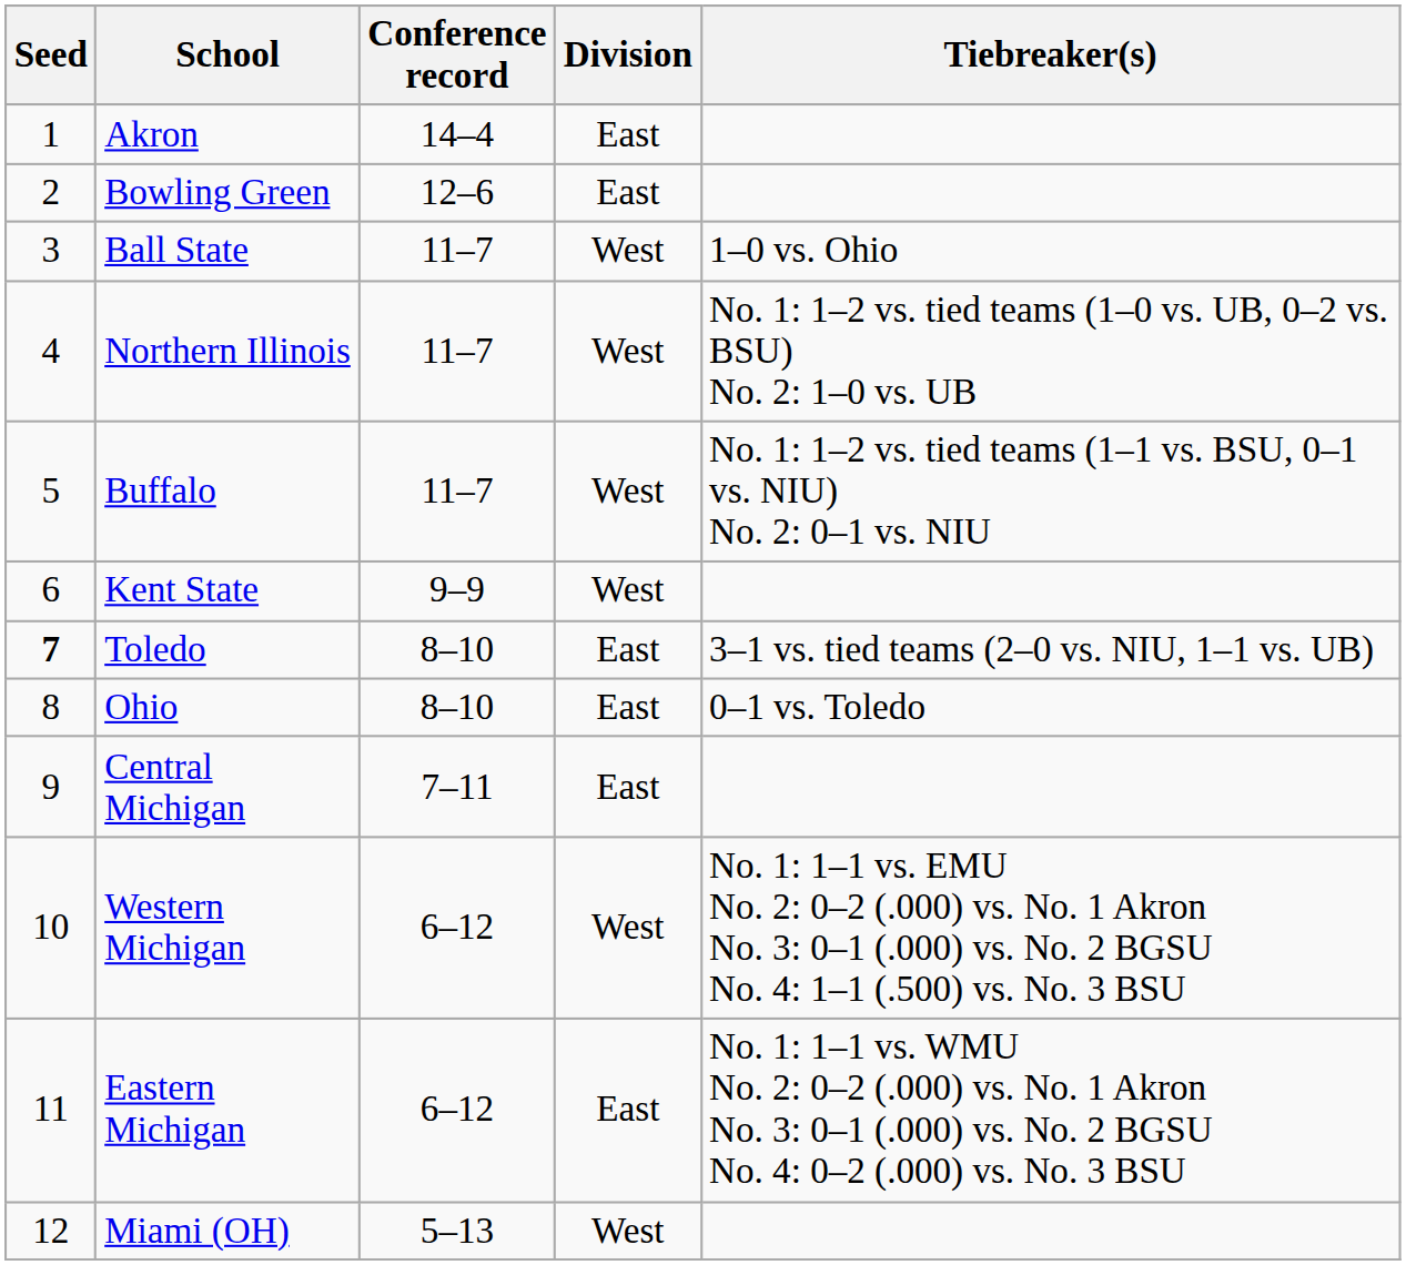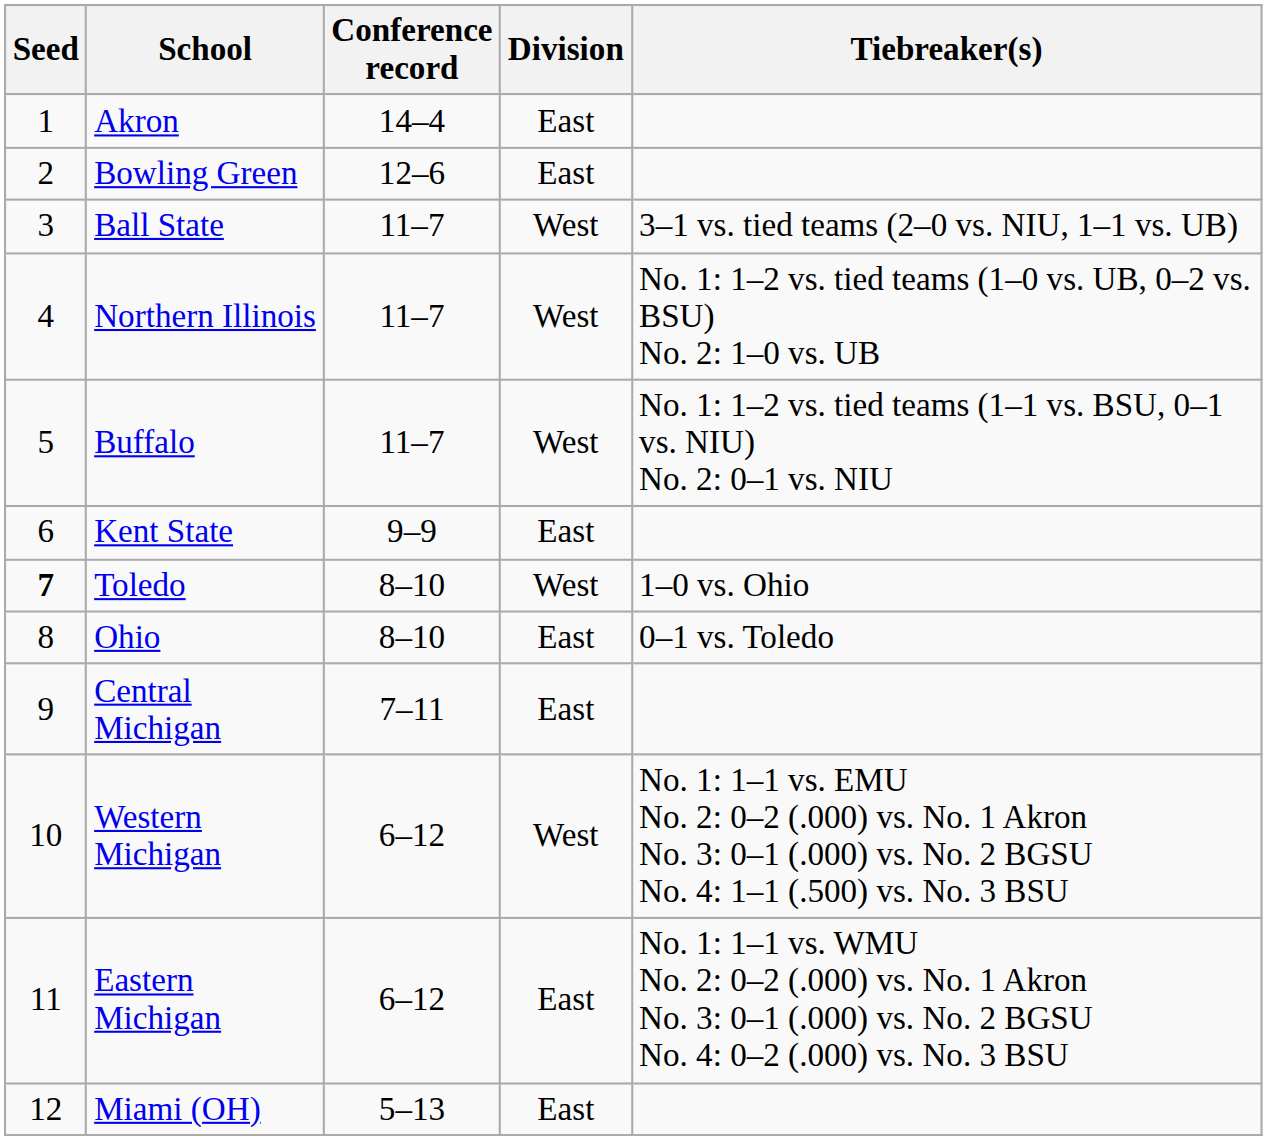 <table class="wikitable" style="text-align:center">
 <tr>
 <th>Seed</th>
 <th>School</th>
 <th>Conference<br>record</th>
 <th>Division</th>
 <th>Tiebreaker(s)</th>
 </tr>
 <tr>
 <td>1</td>
 <td align=left><a href='#'>Akron</a></td>
 <td>14–4</td>
 <td>East</td>
 <td></td>
 </tr>
 <tr>
 <td>2</td>
 <td align=left><a href='#'>Bowling Green</a></td>
 <td>12–6</td>
 <td>East</td>
 <td></td>
 </tr>
 <tr>
 <td>3</td>
 <td align=left><a href='#'>Ball State</a></td>
 <td>11–7</td>
 <td>West</td>
-<td align=left>1–0 vs. Ohio</td>
+<td align=left>3–1 vs. tied teams (2–0 vs. NIU, 1–1 vs. UB)</td>
 </tr>
 <tr>
 <td>4</td>
 <td align=left><a href='#'>Northern Illinois</a></td>
 <td>11–7</td>
 <td>West</td>
 <td align=left>No. 1: 1–2 vs. tied teams (1–0 vs. UB, 0–2 vs. BSU)<br>No. 2: 1–0 vs. UB</td>
 </tr>
 <tr>
 <td>5</td>
 <td align=left><a href='#'>Buffalo</a></td>
 <td>11–7</td>
 <td>West</td>
 <td align=left>No. 1: 1–2 vs. tied teams (1–1 vs. BSU, 0–1 vs. NIU)<br>No. 2: 0–1 vs. NIU</td>
 </tr>
 <tr>
 <td>6</td>
 <td align=left><a href='#'>Kent State</a></td>
 <td>9–9</td>
-<td>West</td>
+<td>East</td>
 <td></td>
 </tr>
 <tr>
 <td><strong>7</strong></td>
 <td align=left><a href='#'>Toledo</a></td>
 <td>8–10</td>
-<td>East</td>
-<td align=left>3–1 vs. tied teams (2–0 vs. NIU, 1–1 vs. UB)</td>
+<td>West</td>
+<td align=left>1–0 vs. Ohio</td>
 </tr>
 <tr>
 <td>8</td>
 <td align=left><a href='#'>Ohio</a></td>
 <td>8–10</td>
 <td>East</td>
 <td align=left>0–1 vs. Toledo</td>
 </tr>
 <tr>
 <td>9</td>
 <td align=left><a href='#'>Central Michigan</a></td>
 <td>7–11</td>
 <td>East</td>
 <td></td>
 </tr>
 <tr>
 <td>10</td>
 <td align=left><a href='#'>Western Michigan</a></td>
 <td>6–12</td>
 <td>West</td>
 <td align=left>No. 1: 1–1 vs. EMU<br>No. 2: 0–2 (.000) vs. No. 1 Akron<br>No. 3: 0–1 (.000) vs. No. 2 BGSU<br>No. 4: 1–1 (.500) vs. No. 3 BSU</td>
 </tr>
 <tr>
 <td>11</td>
 <td align=left><a href='#'>Eastern Michigan</a></td>
 <td>6–12</td>
 <td>East</td>
 <td align=left>No. 1: 1–1 vs. WMU<br>No. 2: 0–2 (.000) vs. No. 1 Akron<br>No. 3: 0–1 (.000) vs. No. 2 BGSU<br>No. 4: 0–2 (.000) vs. No. 3 BSU</td>
 </tr>
 <tr>
 <td>12</td>
 <td align=left><a href='#'>Miami (OH)</a></td>
 <td>5–13</td>
-<td>West</td>
+<td>East</td>
 <td></td>
 </tr>
 <tr>
 </tr>
 </table>
